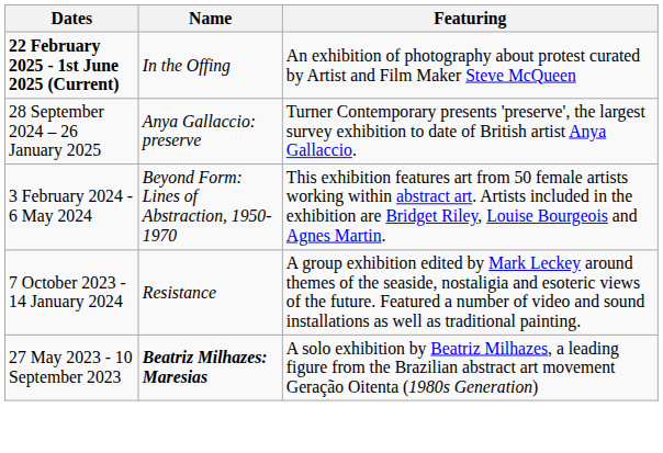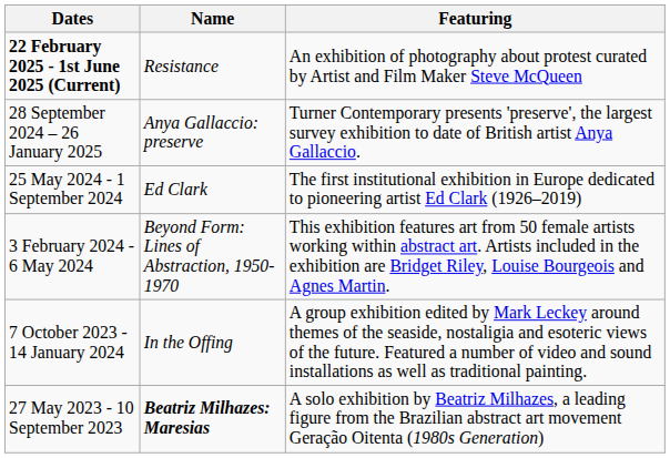 <table class="wikitable">
 <tr>
 <th>Dates</th>
 <th>Name</th>
 <th>Featuring</th>
 </tr>
 <tr>
 <td><strong>22 February 2025 - 1st June 2025 (Current)</strong></td>
-<td><em>In the Offing</em></td>
+<td><em>Resistance</em></td>
 <td>An exhibition of photography about protest curated by Artist and Film Maker <a href='#'>Steve McQueen</a></td>
 </tr>
 <tr>
 <td>28 September 2024 – 26 January 2025</td>
 <td><em>Anya Gallaccio: preserve</em></td>
 <td>Turner Contemporary presents 'preserve', the largest survey exhibition to date of British artist <a href='#'>Anya Gallaccio</a>.</td>
 </tr>
 <tr>
+<td>25 May 2024 - 1 September 2024</td>
+<td><em>Ed Clark</em></td>
+<td>The first institutional exhibition in Europe dedicated to pioneering artist <a href='#'>Ed Clark</a> (1926–2019)</td>
+</tr>
+<tr>
 <td>3 February 2024 - 6 May 2024</td>
 <td><em>Beyond Form: Lines of Abstraction, 1950-1970</em></td>
 <td>This exhibition features art from 50 female artists working within <a href='#'>abstract art</a>. Artists included in the exhibition are <a href='#'>Bridget Riley</a>, <a href='#'>Louise Bourgeois</a> and <a href='#'>Agnes Martin</a>.</td>
 </tr>
 <tr>
 <td>7 October 2023 - 14 January 2024</td>
-<td><em>Resistance</em></td>
+<td><em>In the Offing</em></td>
 <td>A group exhibition edited by <a href='#'>Mark Leckey</a> around themes of the seaside, nostaligia and esoteric views of the future. Featured a number of video and sound installations as well as traditional painting.</td>
 </tr>
 <tr>
 <td>27 May 2023 - 10 September 2023</td>
 <td><strong><em>Beatriz Milhazes: Maresias</em></strong></td>
 <td>A solo exhibition by <a href='#'>Beatriz Milhazes</a>, a leading figure from the Brazilian abstract art movement Geração Oitenta (<em>1980s Generation</em>)</td>
 </tr>
 </table>
